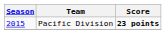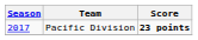 <table class="wikitable sortable">
 <tr>
 <th><a href='#'>Season</a></th>
 <th>Team</th>
 <th>Score</th>
 </tr>
 <tr>
-<td><a href='#'>2015</a></td>
+<td><a href='#'>2017</a></td>
 <td>Pacific Division</td>
 <td><strong>23 points</strong></td>
 </tr>
 <tr>
 </tr>
 </table>
